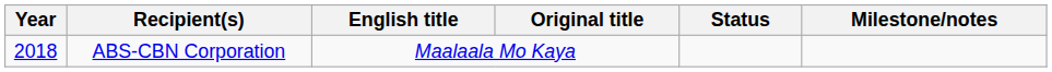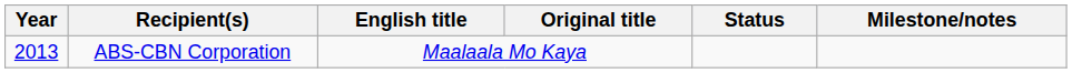 <table class="wikitable" style="text-align: center">
 <tr style="background:#ebf5ff;">
 <th width="5%">Year</th>
 <th width="20%">Recipient(s)</th>
 <th width="15%">English title</th>
 <th width="15%">Original title</th>
 <th width="10%">Status</th>
 <th width="20%">Milestone/notes</th>
 </tr>
 <tr>
-<td><a href='#'>2018</a></td>
+<td><a href='#'>2013</a></td>
 <td><a href='#'>ABS-CBN Corporation</a></td>
 <td colspan="2"><em><a href='#'>Maalaala Mo Kaya</a></em></td>
 <td></td>
 <td></td>
 </tr>
 </table>
